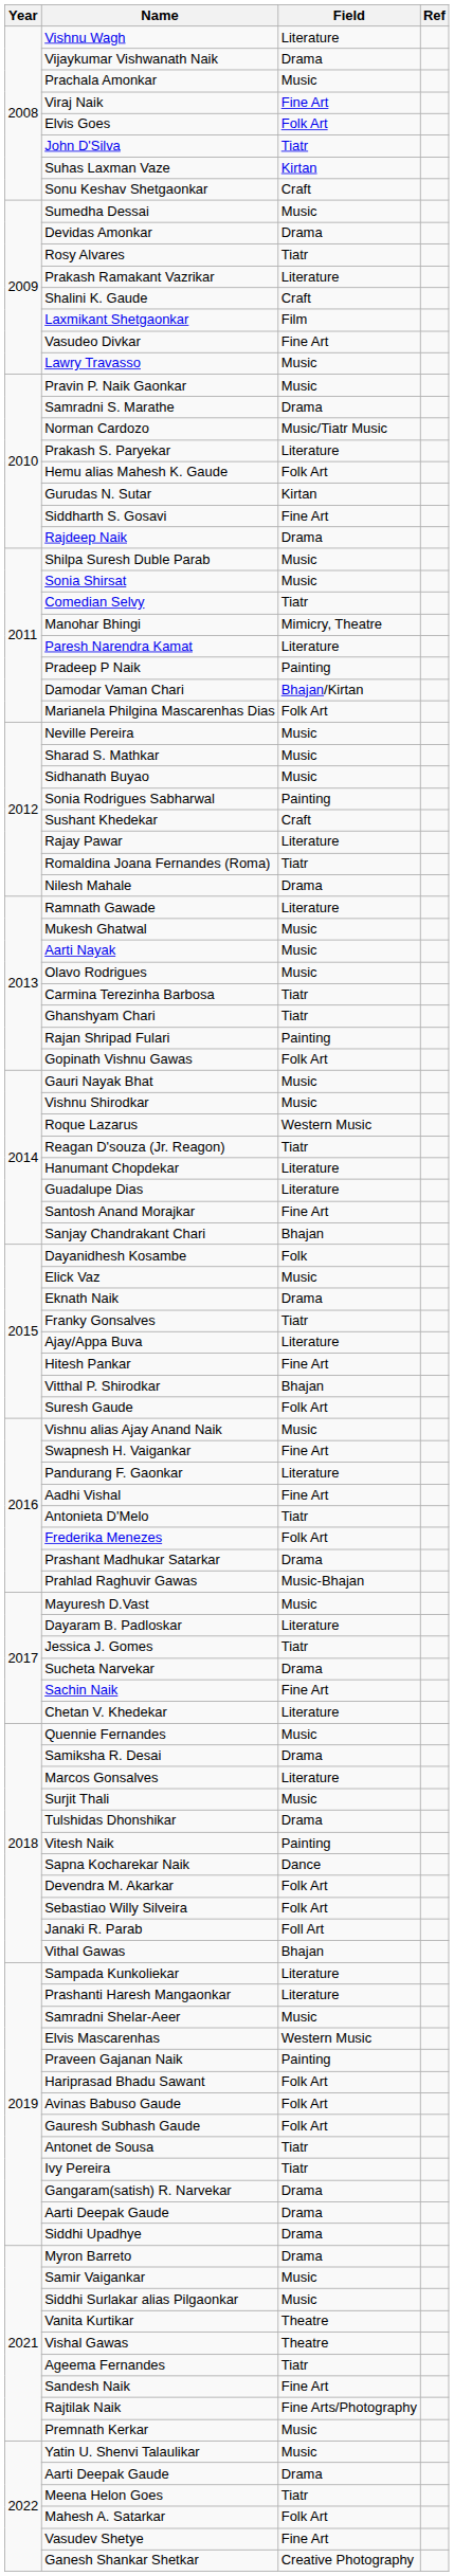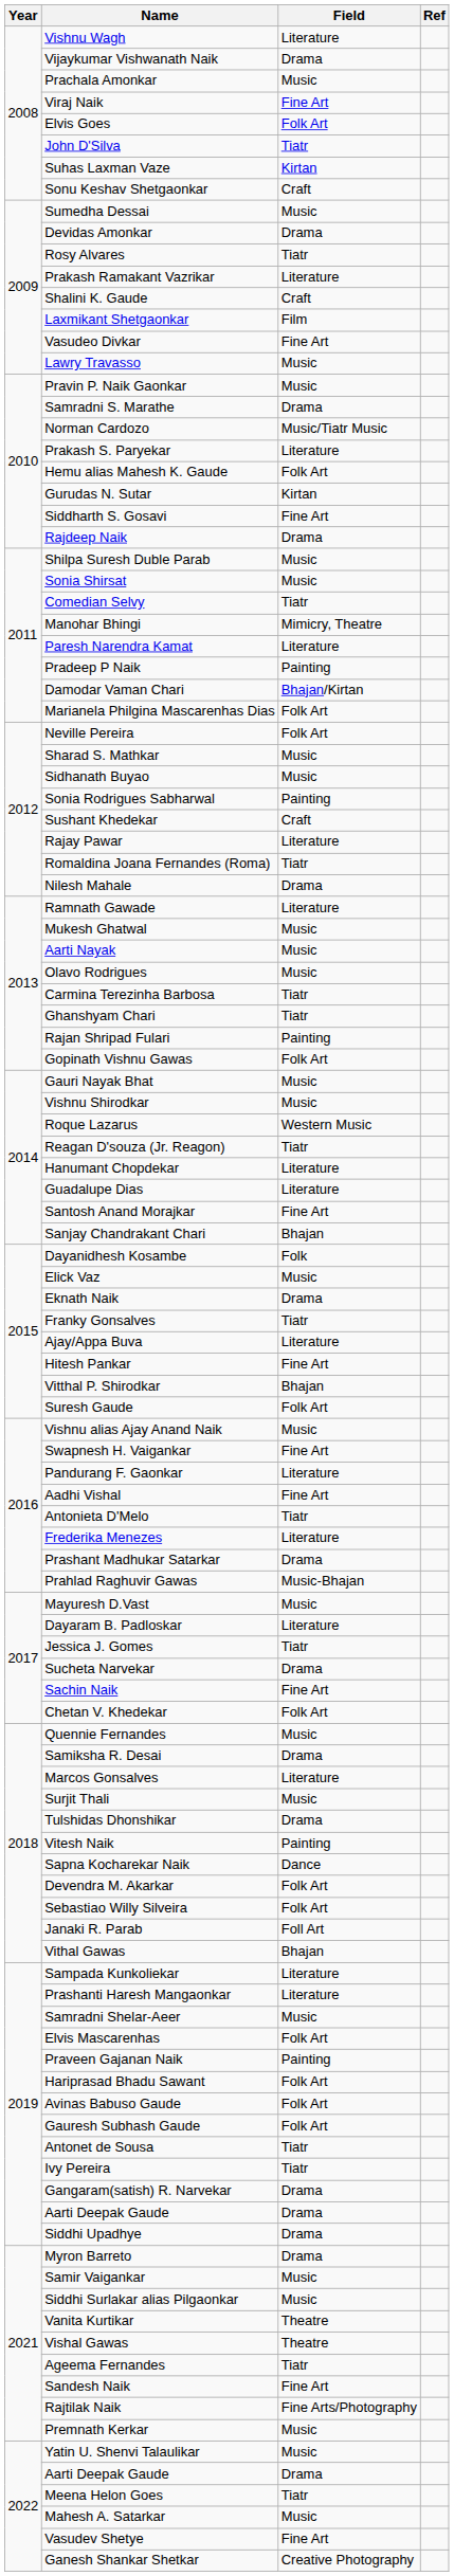 <table class="wikitable sortable">
 <tr>
 <th>Year</th>
 <th>Name</th>
 <th>Field</th>
 <th>Ref</th>
 </tr>
 <tr>
 <td rowspan="8">2008</td>
 <td><a href='#'>Vishnu Wagh</a></td>
 <td>Literature</td>
 <td></td>
 </tr>
 <tr>
 <td>Vijaykumar Vishwanath Naik</td>
 <td>Drama</td>
 <td></td>
 </tr>
 <tr>
 <td>Prachala Amonkar</td>
 <td>Music</td>
 <td></td>
 </tr>
 <tr>
 <td>Viraj Naik</td>
 <td><a href='#'>Fine Art</a></td>
 <td></td>
 </tr>
 <tr>
 <td>Elvis Goes</td>
 <td><a href='#'>Folk Art</a></td>
 <td></td>
 </tr>
 <tr>
 <td><a href='#'>John D'Silva</a></td>
 <td><a href='#'>Tiatr</a></td>
 <td></td>
 </tr>
 <tr>
 <td>Suhas Laxman Vaze</td>
 <td><a href='#'>Kirtan</a></td>
 <td></td>
 </tr>
 <tr>
 <td>Sonu Keshav Shetgaonkar</td>
 <td>Craft</td>
 <td></td>
 </tr>
 <tr>
 <td rowspan="8">2009</td>
 <td>Sumedha Dessai</td>
 <td>Music</td>
 <td></td>
 </tr>
 <tr>
 <td>Devidas Amonkar</td>
 <td>Drama</td>
 <td></td>
 </tr>
 <tr>
 <td>Rosy Alvares</td>
 <td>Tiatr</td>
 <td></td>
 </tr>
 <tr>
 <td>Prakash Ramakant Vazrikar</td>
 <td>Literature</td>
 <td></td>
 </tr>
 <tr>
 <td>Shalini K. Gaude</td>
 <td>Craft</td>
 <td></td>
 </tr>
 <tr>
 <td><a href='#'>Laxmikant Shetgaonkar</a></td>
 <td>Film</td>
 <td></td>
 </tr>
 <tr>
 <td>Vasudeo Divkar</td>
 <td>Fine Art</td>
 <td></td>
 </tr>
 <tr>
 <td><a href='#'>Lawry Travasso</a></td>
 <td>Music</td>
 <td></td>
 </tr>
 <tr>
 <td rowspan="8">2010</td>
 <td>Pravin P. Naik Gaonkar</td>
 <td>Music</td>
 <td></td>
 </tr>
 <tr>
 <td>Samradni S. Marathe</td>
 <td>Drama</td>
 <td></td>
 </tr>
 <tr>
 <td>Norman Cardozo</td>
 <td>Music/Tiatr Music</td>
 <td></td>
 </tr>
 <tr>
 <td>Prakash S. Paryekar</td>
 <td>Literature</td>
 <td></td>
 </tr>
 <tr>
 <td>Hemu alias Mahesh K. Gaude</td>
 <td>Folk Art</td>
 <td></td>
 </tr>
 <tr>
 <td>Gurudas N. Sutar</td>
 <td>Kirtan</td>
 <td></td>
 </tr>
 <tr>
 <td>Siddharth S. Gosavi</td>
 <td>Fine Art</td>
 <td></td>
 </tr>
 <tr>
 <td><a href='#'>Rajdeep Naik</a></td>
 <td>Drama</td>
 <td></td>
 </tr>
 <tr>
 <td rowspan="8">2011</td>
 <td>Shilpa Suresh Duble Parab</td>
 <td>Music</td>
 <td></td>
 </tr>
 <tr>
 <td><a href='#'>Sonia Shirsat</a></td>
 <td>Music</td>
 <td></td>
 </tr>
 <tr>
 <td><a href='#'>Comedian Selvy</a></td>
 <td>Tiatr</td>
 <td></td>
 </tr>
 <tr>
 <td>Manohar Bhingi</td>
 <td>Mimicry, Theatre</td>
 <td></td>
 </tr>
 <tr>
 <td><a href='#'>Paresh Narendra Kamat</a></td>
 <td>Literature</td>
 <td></td>
 </tr>
 <tr>
 <td>Pradeep P Naik</td>
 <td>Painting</td>
 <td></td>
 </tr>
 <tr>
 <td>Damodar Vaman Chari</td>
 <td><a href='#'>Bhajan</a>/Kirtan</td>
 <td></td>
 </tr>
 <tr>
 <td>Marianela Philgina Mascarenhas Dias</td>
 <td>Folk Art</td>
 <td></td>
 </tr>
 <tr>
 <td rowspan="8">2012</td>
 <td>Neville Pereira</td>
-<td>Music</td>
+<td>Folk Art</td>
 <td></td>
 </tr>
 <tr>
 <td>Sharad S. Mathkar</td>
 <td>Music</td>
 <td></td>
 </tr>
 <tr>
 <td>Sidhanath Buyao</td>
 <td>Music</td>
 <td></td>
 </tr>
 <tr>
 <td>Sonia Rodrigues Sabharwal</td>
 <td>Painting</td>
 <td></td>
 </tr>
 <tr>
 <td>Sushant Khedekar</td>
 <td>Craft</td>
 <td></td>
 </tr>
 <tr>
 <td>Rajay Pawar</td>
 <td>Literature</td>
 <td></td>
 </tr>
 <tr>
 <td>Romaldina Joana Fernandes (Roma)</td>
 <td>Tiatr</td>
 <td></td>
 </tr>
 <tr>
 <td>Nilesh Mahale</td>
 <td>Drama</td>
 <td></td>
 </tr>
 <tr>
 <td rowspan="8">2013</td>
 <td>Ramnath Gawade</td>
 <td>Literature</td>
 <td></td>
 </tr>
 <tr>
 <td>Mukesh Ghatwal</td>
 <td>Music</td>
 <td></td>
 </tr>
 <tr>
 <td><a href='#'>Aarti Nayak</a></td>
 <td>Music</td>
 <td></td>
 </tr>
 <tr>
 <td>Olavo Rodrigues</td>
 <td>Music</td>
 <td></td>
 </tr>
 <tr>
 <td>Carmina Terezinha Barbosa</td>
 <td>Tiatr</td>
 <td></td>
 </tr>
 <tr>
 <td>Ghanshyam Chari</td>
 <td>Tiatr</td>
 <td></td>
 </tr>
 <tr>
 <td>Rajan Shripad Fulari</td>
 <td>Painting</td>
 <td></td>
 </tr>
 <tr>
 <td>Gopinath Vishnu Gawas</td>
 <td>Folk Art</td>
 <td></td>
 </tr>
 <tr>
 <td rowspan="8">2014</td>
 <td>Gauri Nayak Bhat</td>
 <td>Music</td>
 <td></td>
 </tr>
 <tr>
 <td>Vishnu Shirodkar</td>
 <td>Music</td>
 <td></td>
 </tr>
 <tr>
 <td>Roque Lazarus</td>
 <td>Western Music</td>
 <td></td>
 </tr>
 <tr>
 <td>Reagan D'souza (Jr. Reagon)</td>
 <td>Tiatr</td>
 <td></td>
 </tr>
 <tr>
 <td>Hanumant Chopdekar</td>
 <td>Literature</td>
 <td></td>
 </tr>
 <tr>
 <td>Guadalupe Dias</td>
 <td>Literature</td>
 <td></td>
 </tr>
 <tr>
 <td>Santosh Anand Morajkar</td>
 <td>Fine Art</td>
 <td></td>
 </tr>
 <tr>
 <td>Sanjay Chandrakant Chari</td>
 <td>Bhajan</td>
 <td></td>
 </tr>
 <tr>
 <td rowspan="8">2015</td>
 <td>Dayanidhesh Kosambe</td>
 <td>Folk</td>
 <td></td>
 </tr>
 <tr>
 <td>Elick Vaz</td>
 <td>Music</td>
 <td></td>
 </tr>
 <tr>
 <td>Eknath Naik</td>
 <td>Drama</td>
 <td></td>
 </tr>
 <tr>
 <td>Franky Gonsalves</td>
 <td>Tiatr</td>
 <td></td>
 </tr>
 <tr>
 <td>Ajay/Appa Buva</td>
 <td>Literature</td>
 <td></td>
 </tr>
 <tr>
 <td>Hitesh Pankar</td>
 <td>Fine Art</td>
 <td></td>
 </tr>
 <tr>
 <td>Vitthal P. Shirodkar</td>
 <td>Bhajan</td>
 <td></td>
 </tr>
 <tr>
 <td>Suresh Gaude</td>
 <td>Folk Art</td>
 <td></td>
 </tr>
 <tr>
 <td rowspan="8">2016</td>
 <td>Vishnu alias Ajay Anand Naik</td>
 <td>Music</td>
 <td></td>
 </tr>
 <tr>
 <td>Swapnesh H. Vaigankar</td>
 <td>Fine Art</td>
 <td></td>
 </tr>
 <tr>
 <td>Pandurang F. Gaonkar</td>
 <td>Literature</td>
 <td></td>
 </tr>
 <tr>
 <td>Aadhi Vishal</td>
 <td>Fine Art</td>
 <td></td>
 </tr>
 <tr>
 <td>Antonieta D'Melo</td>
 <td>Tiatr</td>
 <td></td>
 </tr>
 <tr>
 <td><a href='#'>Frederika Menezes</a></td>
-<td>Folk Art</td>
+<td>Literature</td>
 <td></td>
 </tr>
 <tr>
 <td>Prashant Madhukar Satarkar</td>
 <td>Drama</td>
 <td></td>
 </tr>
 <tr>
 <td>Prahlad Raghuvir Gawas</td>
 <td>Music-Bhajan</td>
 <td></td>
 </tr>
 <tr>
 <td rowspan="6">2017</td>
 <td>Mayuresh D.Vast</td>
 <td>Music</td>
 <td></td>
 </tr>
 <tr>
 <td>Dayaram B. Padloskar</td>
 <td>Literature</td>
 <td></td>
 </tr>
 <tr>
 <td>Jessica J. Gomes</td>
 <td>Tiatr</td>
 <td></td>
 </tr>
 <tr>
 <td>Sucheta Narvekar</td>
 <td>Drama</td>
 <td></td>
 </tr>
 <tr>
 <td><a href='#'>Sachin Naik</a></td>
 <td>Fine Art</td>
 <td></td>
 </tr>
 <tr>
 <td>Chetan V. Khedekar</td>
-<td>Literature</td>
+<td>Folk Art</td>
 <td></td>
 </tr>
 <tr>
 <td rowspan="11">2018</td>
 <td>Quennie Fernandes</td>
 <td>Music</td>
 <td></td>
 </tr>
 <tr>
 <td>Samiksha R. Desai</td>
 <td>Drama</td>
 <td></td>
 </tr>
 <tr>
 <td>Marcos Gonsalves</td>
 <td>Literature</td>
 <td></td>
 </tr>
 <tr>
 <td>Surjit Thali</td>
 <td>Music</td>
 <td></td>
 </tr>
 <tr>
 <td>Tulshidas Dhonshikar</td>
 <td>Drama</td>
 <td></td>
 </tr>
 <tr>
 <td>Vitesh Naik</td>
 <td>Painting</td>
 <td></td>
 </tr>
 <tr>
 <td>Sapna Kocharekar Naik</td>
 <td>Dance</td>
 <td></td>
 </tr>
 <tr>
 <td>Devendra M. Akarkar</td>
 <td>Folk Art</td>
 <td></td>
 </tr>
 <tr>
 <td>Sebastiao Willy Silveira</td>
 <td>Folk Art</td>
 <td></td>
 </tr>
 <tr>
 <td>Janaki R. Parab</td>
 <td>Foll Art</td>
 <td></td>
 </tr>
 <tr>
 <td>Vithal Gawas</td>
 <td>Bhajan</td>
 <td></td>
 </tr>
 <tr>
 <td rowspan="13">2019</td>
 <td>Sampada Kunkoliekar</td>
 <td>Literature</td>
 <td></td>
 </tr>
 <tr>
 <td>Prashanti Haresh Mangaonkar</td>
 <td>Literature</td>
 <td></td>
 </tr>
 <tr>
 <td>Samradni Shelar-Aeer</td>
 <td>Music</td>
 <td></td>
 </tr>
 <tr>
 <td>Elvis Mascarenhas</td>
-<td>Western Music</td>
+<td>Folk Art</td>
 <td></td>
 </tr>
 <tr>
 <td>Praveen Gajanan Naik</td>
 <td>Painting</td>
 <td></td>
 </tr>
 <tr>
 <td>Hariprasad Bhadu Sawant</td>
 <td>Folk Art</td>
 <td></td>
 </tr>
 <tr>
 <td>Avinas Babuso Gaude</td>
 <td>Folk Art</td>
 <td></td>
 </tr>
 <tr>
 <td>Gauresh Subhash Gaude</td>
 <td>Folk Art</td>
 <td></td>
 </tr>
 <tr>
 <td>Antonet de Sousa</td>
 <td>Tiatr</td>
 <td></td>
 </tr>
 <tr>
 <td>Ivy Pereira</td>
 <td>Tiatr</td>
 <td></td>
 </tr>
 <tr>
 <td>Gangaram(satish) R. Narvekar</td>
 <td>Drama</td>
 <td></td>
 </tr>
 <tr>
 <td>Aarti Deepak Gaude</td>
 <td>Drama</td>
 <td></td>
 </tr>
 <tr>
 <td>Siddhi Upadhye</td>
 <td>Drama</td>
 <td></td>
 </tr>
 <tr>
 <td rowspan="9">2021</td>
 <td>Myron Barreto</td>
 <td>Drama</td>
 <td></td>
 </tr>
 <tr>
 <td>Samir Vaigankar</td>
 <td>Music</td>
 <td></td>
 </tr>
 <tr>
 <td>Siddhi Surlakar alias Pilgaonkar</td>
 <td>Music</td>
 <td></td>
 </tr>
 <tr>
 <td>Vanita Kurtikar</td>
 <td>Theatre</td>
 <td></td>
 </tr>
 <tr>
 <td>Vishal Gawas</td>
 <td>Theatre</td>
 <td></td>
 </tr>
 <tr>
 <td>Ageema Fernandes</td>
 <td>Tiatr</td>
 <td></td>
 </tr>
 <tr>
 <td>Sandesh Naik</td>
 <td>Fine Art</td>
 <td></td>
 </tr>
 <tr>
 <td>Rajtilak Naik</td>
 <td>Fine Arts/Photography</td>
 <td></td>
 </tr>
 <tr>
 <td>Premnath Kerkar</td>
 <td>Music</td>
 <td></td>
 </tr>
 <tr>
 <td rowspan="6">2022</td>
 <td>Yatin U. Shenvi Talaulikar</td>
 <td>Music</td>
 <td></td>
 </tr>
 <tr>
 <td>Aarti Deepak Gaude</td>
 <td>Drama</td>
 <td></td>
 </tr>
 <tr>
 <td>Meena Helon Goes</td>
 <td>Tiatr</td>
 <td></td>
 </tr>
 <tr>
 <td>Mahesh A. Satarkar</td>
-<td>Folk Art</td>
+<td>Music</td>
 <td></td>
 </tr>
 <tr>
 <td>Vasudev Shetye</td>
 <td>Fine Art</td>
 <td></td>
 </tr>
 <tr>
 <td>Ganesh Shankar Shetkar</td>
 <td>Creative Photography</td>
 <td></td>
 </tr>
 </table>
